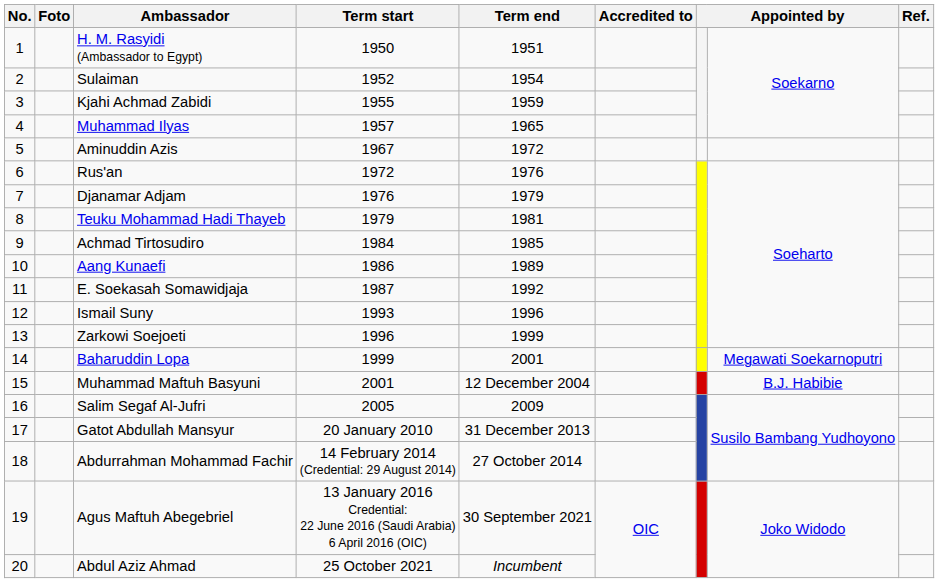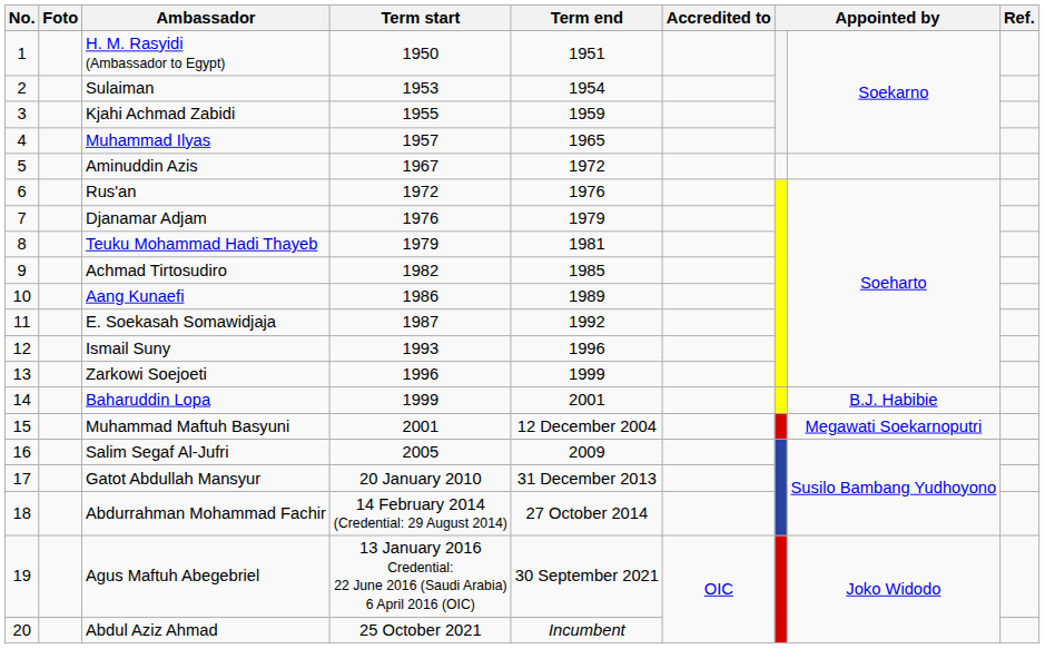 <table class="wikitable" style="text-align: center;">
 <tr>
 <th>No.</th>
 <th>Foto</th>
 <th>Ambassador</th>
 <th>Term start</th>
 <th>Term end</th>
 <th>Accredited to</th>
 <th colspan="2">Appointed by</th>
 <th>Ref.</th>
 </tr>
 <tr>
 <td>1</td>
 <td></td>
 <td align="left"><a href='#'>H. M. Rasyidi</a><br><small>(Ambassador to Egypt)</small></td>
 <td>1950</td>
 <td>1951</td>
 <td></td>
 <td rowspan="4" style="background: #f5f5f5;"> </td>
 <td rowspan="4"><a href='#'>Soekarno</a></td>
 <td></td>
 </tr>
 <tr>
 <td>2</td>
 <td></td>
 <td align="left">Sulaiman</td>
-<td>1952</td>
+<td>1953</td>
 <td>1954</td>
 <td></td>
 <td></td>
 </tr>
 <tr>
 <td>3</td>
 <td></td>
 <td align="left">Kjahi Achmad Zabidi</td>
 <td>1955</td>
 <td>1959</td>
 <td></td>
 <td></td>
 </tr>
 <tr>
 <td>4</td>
 <td></td>
 <td align="left"><a href='#'>Muhammad Ilyas</a></td>
 <td>1957</td>
 <td>1965</td>
 <td></td>
 <td></td>
 </tr>
 <tr>
 <td>5</td>
 <td></td>
 <td align="left">Aminuddin Azis</td>
 <td>1967</td>
 <td>1972</td>
 <td></td>
 <td></td>
 <td></td>
 <td></td>
 </tr>
 <tr>
 <td>6</td>
 <td></td>
 <td align="left">Rus'an</td>
 <td>1972</td>
 <td>1976</td>
 <td></td>
 <td rowspan="8" style="background: #ffff00;"> </td>
 <td rowspan="8"><a href='#'>Soeharto</a></td>
 <td></td>
 </tr>
 <tr>
 <td>7</td>
 <td></td>
 <td align="left">Djanamar Adjam</td>
 <td>1976</td>
 <td>1979</td>
 <td></td>
 <td></td>
 </tr>
 <tr>
 <td>8</td>
 <td></td>
 <td align="left"><a href='#'>Teuku Mohammad Hadi Thayeb</a></td>
 <td>1979</td>
 <td>1981</td>
 <td></td>
 <td></td>
 </tr>
 <tr>
 <td>9</td>
 <td></td>
 <td align="left">Achmad Tirtosudiro</td>
-<td>1984</td>
+<td>1982</td>
 <td>1985</td>
 <td></td>
 <td></td>
 </tr>
 <tr>
 <td>10</td>
 <td></td>
 <td align="left"><a href='#'>Aang Kunaefi</a></td>
 <td>1986</td>
 <td>1989</td>
 <td></td>
 <td></td>
 </tr>
 <tr>
 <td>11</td>
 <td></td>
 <td align="left">E. Soekasah Somawidjaja</td>
 <td>1987</td>
 <td>1992</td>
 <td></td>
 <td></td>
 </tr>
 <tr>
 <td>12</td>
 <td></td>
 <td align="left">Ismail Suny</td>
 <td>1993</td>
 <td>1996</td>
 <td></td>
 <td></td>
 </tr>
 <tr>
 <td>13</td>
 <td></td>
 <td align="left">Zarkowi Soejoeti</td>
 <td>1996</td>
 <td>1999</td>
 <td></td>
 <td></td>
 </tr>
 <tr>
 <td>14</td>
 <td></td>
 <td align="left"><a href='#'>Baharuddin Lopa</a></td>
 <td>1999</td>
 <td>2001</td>
 <td></td>
 <td style="background: #ffff00;"> </td>
-<td><a href='#'>Megawati Soekarnoputri</a></td>
+<td><a href='#'>B.J. Habibie</a></td>
 <td></td>
 </tr>
 <tr>
 <td>15</td>
 <td></td>
 <td align="left">Muhammad Maftuh Basyuni</td>
 <td>2001</td>
 <td>12 December 2004</td>
 <td></td>
 <td style="background: #d40000;"> </td>
-<td><a href='#'>B.J. Habibie</a></td>
+<td><a href='#'>Megawati Soekarnoputri</a></td>
 <td></td>
 </tr>
 <tr>
 <td>16</td>
 <td></td>
 <td align="left">Salim Segaf Al-Jufri</td>
 <td>2005</td>
 <td>2009</td>
 <td></td>
 <td rowspan="3" style="background: #2643A3;"> </td>
 <td rowspan="3"><a href='#'>Susilo Bambang Yudhoyono</a></td>
 <td></td>
 </tr>
 <tr>
 <td>17</td>
 <td></td>
 <td align="left">Gatot Abdullah Mansyur</td>
 <td>20 January 2010</td>
 <td>31 December 2013</td>
 <td></td>
 <td></td>
 </tr>
 <tr>
 <td>18</td>
 <td></td>
 <td align="left">Abdurrahman Mohammad Fachir</td>
 <td>14 February 2014<br><small>(Credential: 29 August 2014)</small></td>
 <td>27 October 2014</td>
 <td></td>
 <td></td>
 </tr>
 <tr>
 <td>19</td>
 <td></td>
 <td align="left">Agus Maftuh Abegebriel</td>
 <td>13 January 2016<br><small>Credential:<br>22 June 2016 (Saudi Arabia)<br>6 April 2016 (OIC)</small></td>
 <td>30 September 2021</td>
 <td rowspan="2"><a href='#'>OIC</a></td>
 <td rowspan="2" style="background: #d40000;"> </td>
 <td rowspan="2"><a href='#'>Joko Widodo</a></td>
 <td></td>
 </tr>
 <tr>
 <td>20</td>
 <td></td>
 <td align="left">Abdul Aziz Ahmad</td>
 <td>25 October 2021</td>
 <td><em>Incumbent</em></td>
 <td></td>
 </tr>
 </table>
